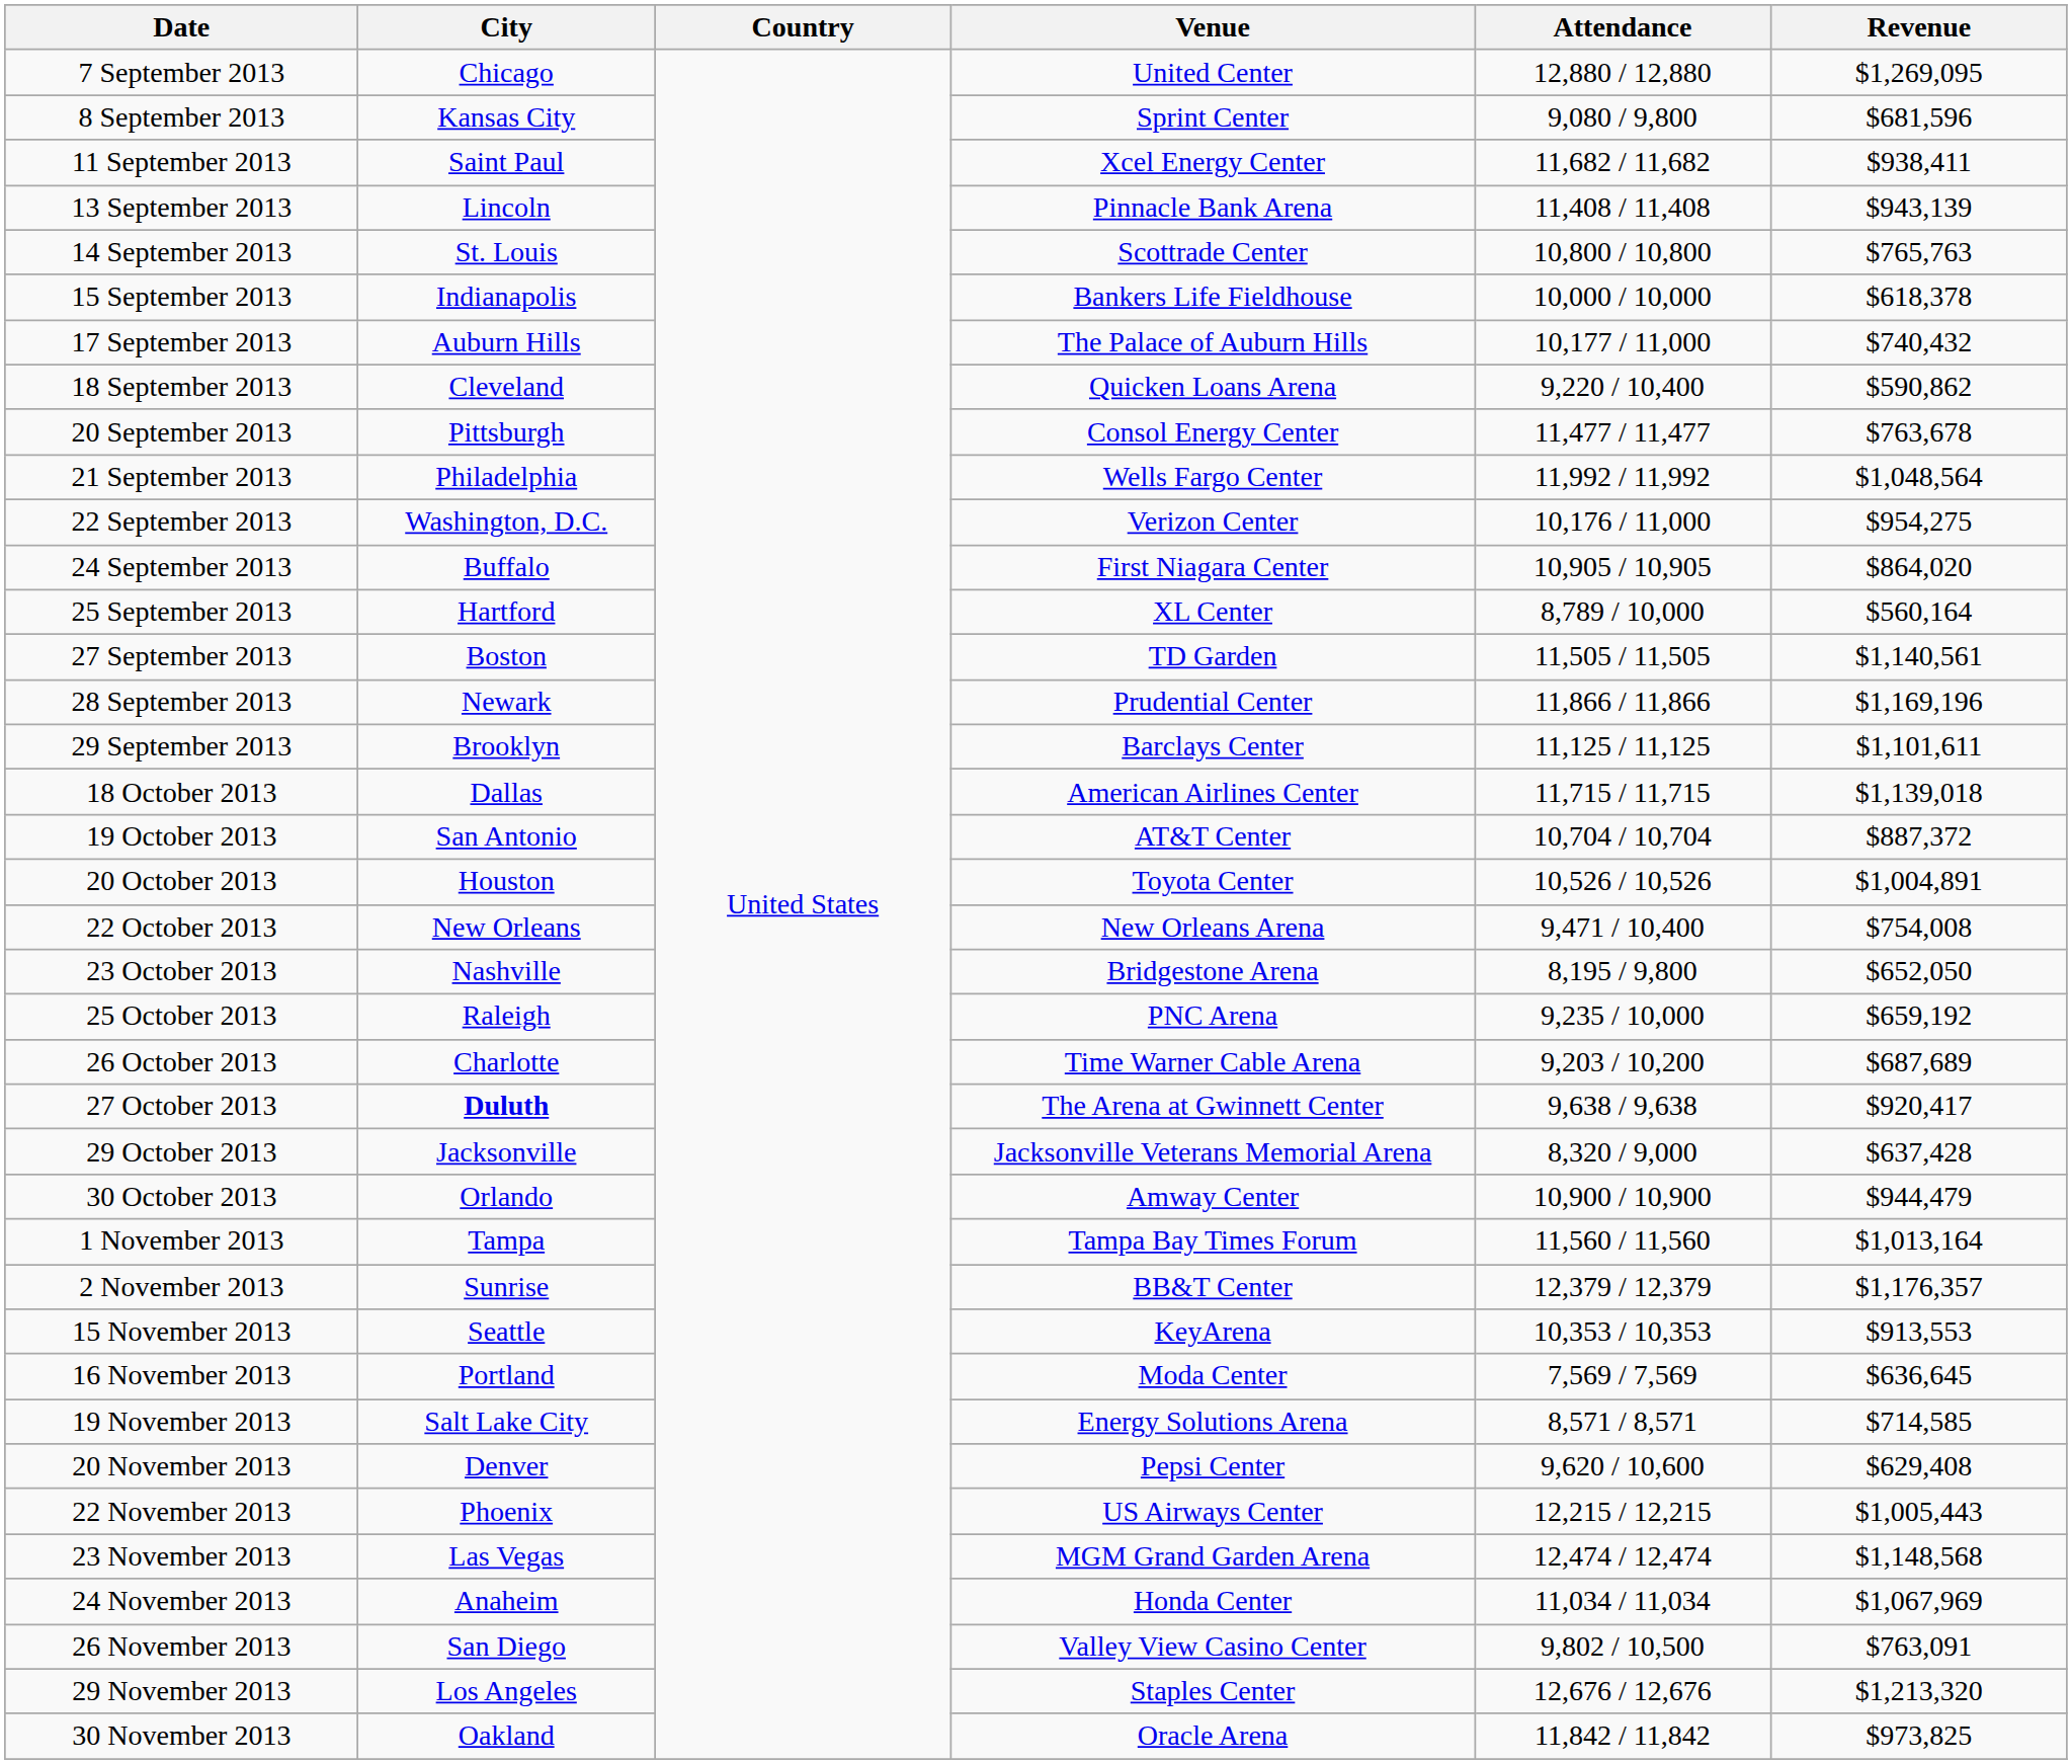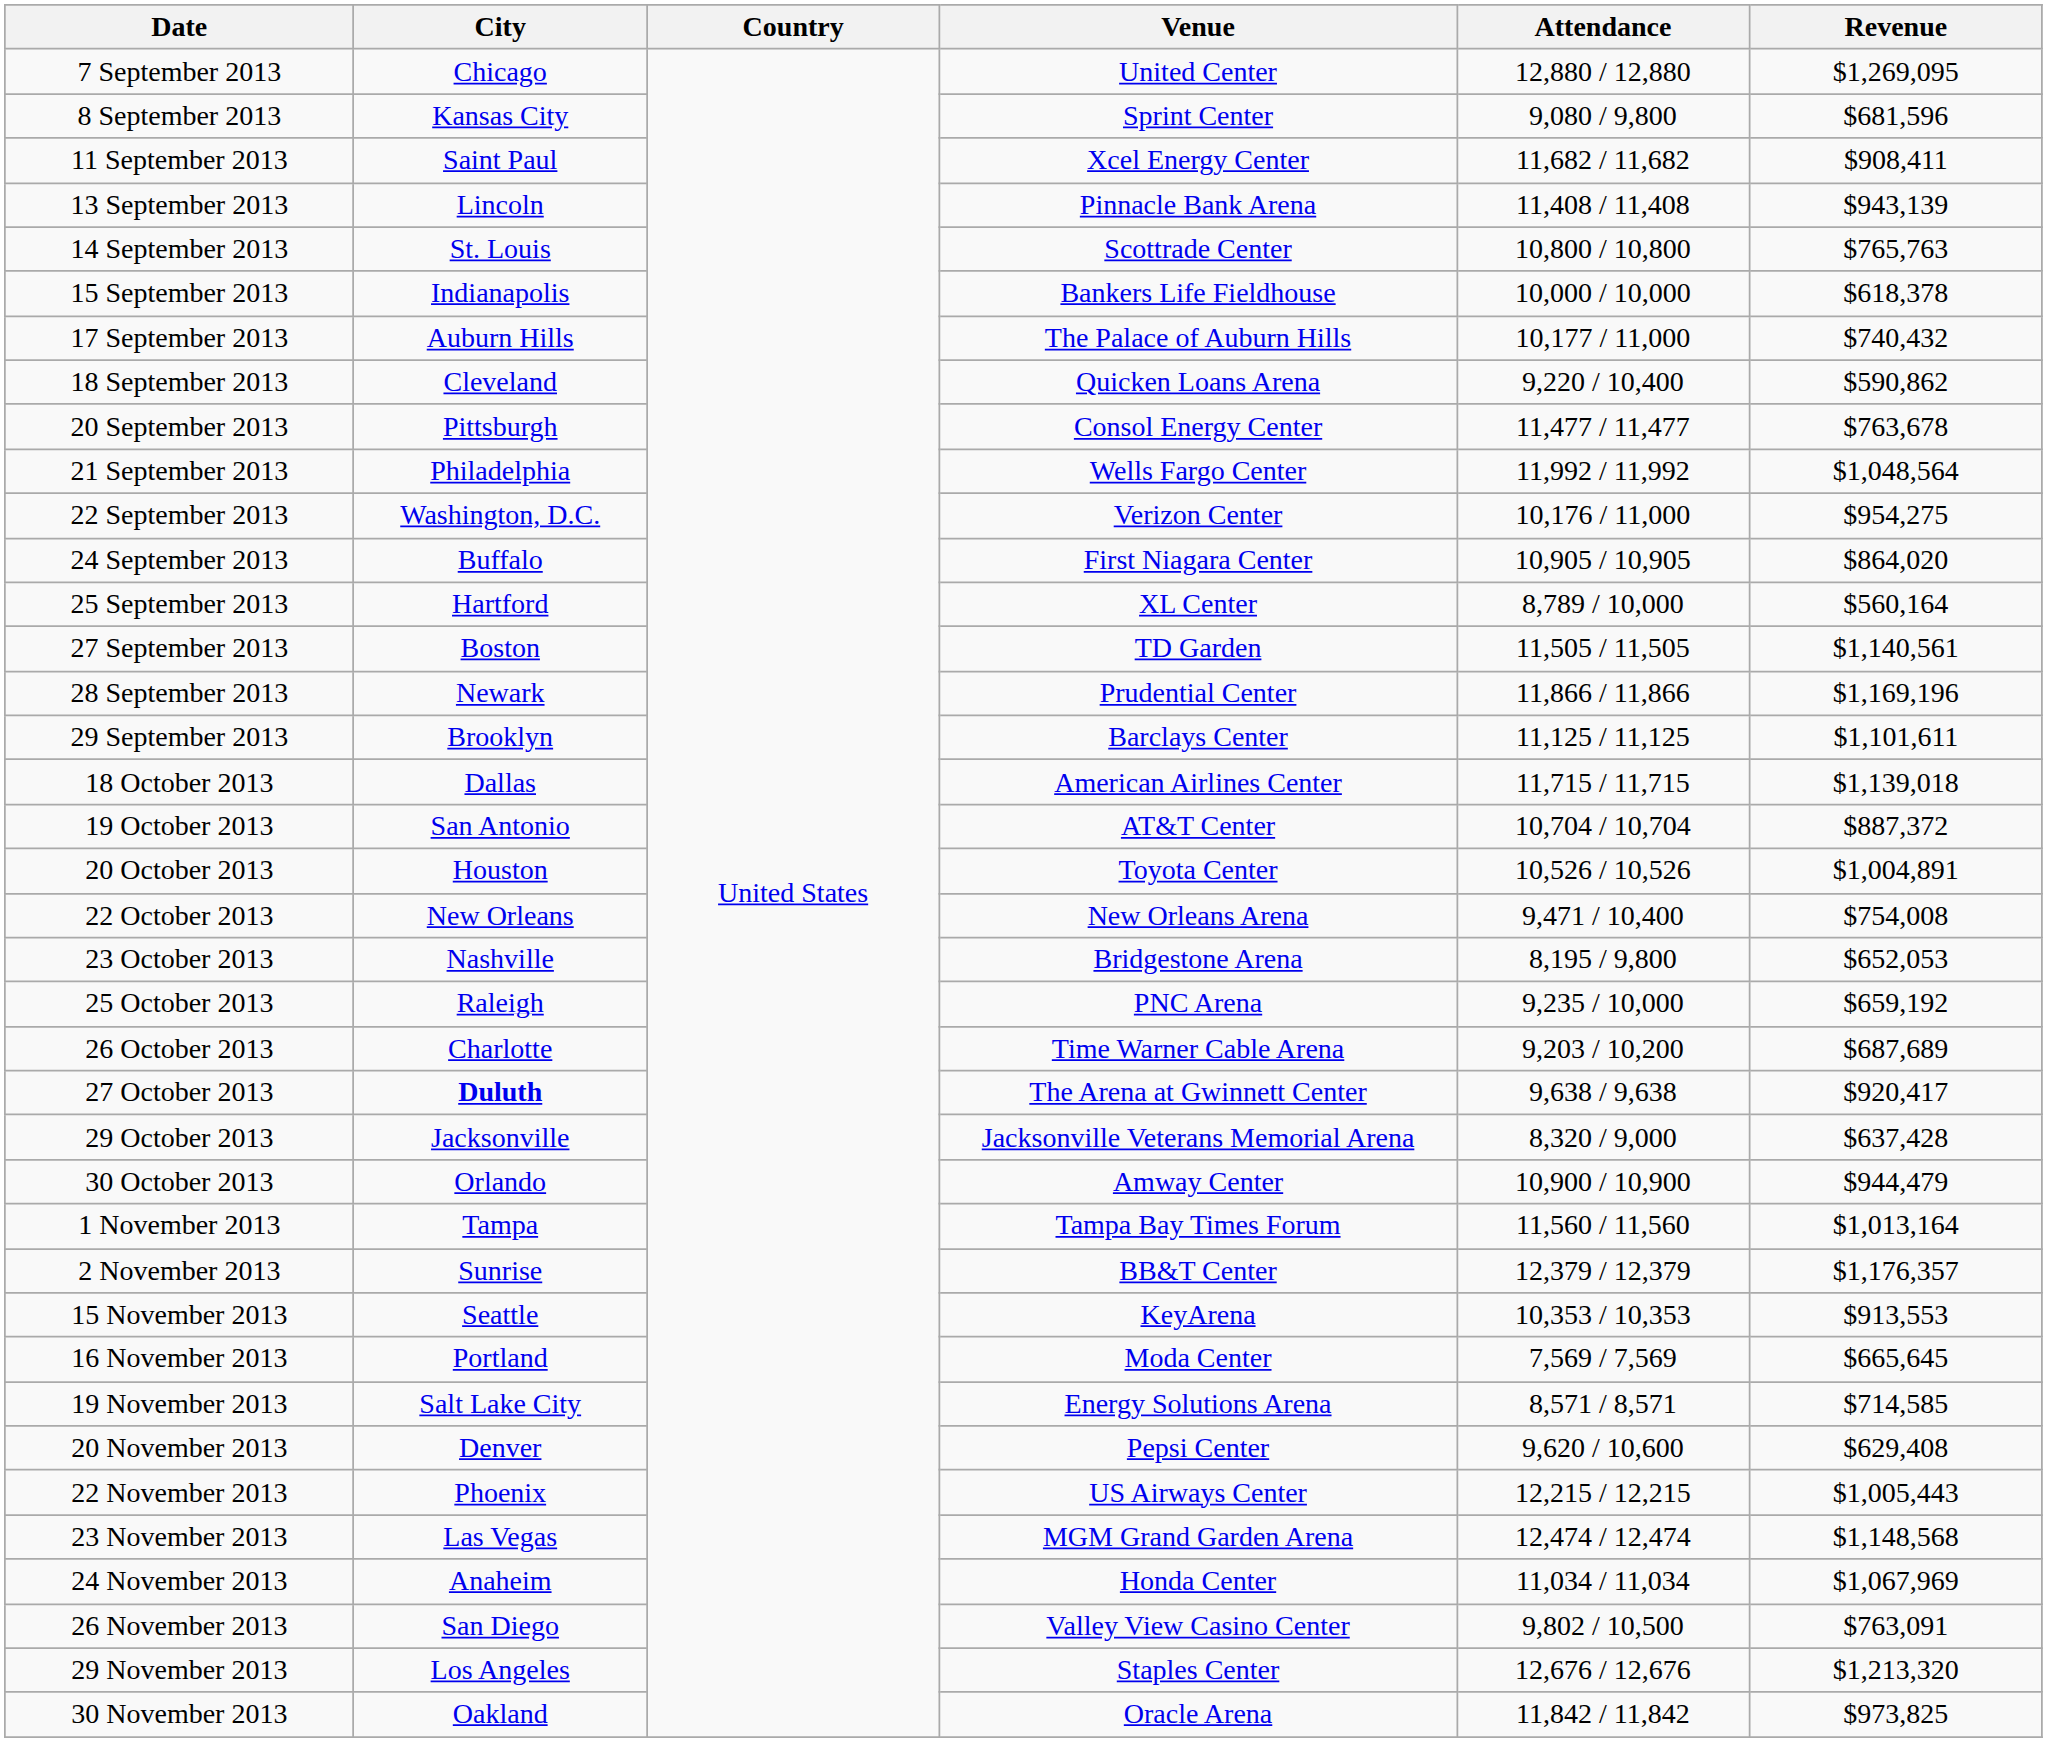 <table class="wikitable" style="text-align:center;">
 <tr>
 <th scope="col" style="width:12em;">Date</th>
 <th scope="col" style="width:10em;">City</th>
 <th scope="col" style="width:10em;">Country</th>
 <th scope="col" style="width:18em;">Venue</th>
 <th scope="col" style="width:10em;">Attendance</th>
 <th scope="col" style="width:10em;">Revenue</th>
 </tr>
 <tr>
 <td>7 September 2013</td>
 <td><a href='#'>Chicago</a></td>
 <td rowspan="38"><a href='#'>United States</a></td>
 <td><a href='#'>United Center</a></td>
 <td>12,880 / 12,880</td>
 <td>$1,269,095</td>
 </tr>
 <tr>
 <td>8 September 2013</td>
 <td><a href='#'>Kansas City</a></td>
 <td><a href='#'>Sprint Center</a></td>
 <td>9,080 / 9,800</td>
 <td>$681,596</td>
 </tr>
 <tr>
 <td>11 September 2013</td>
 <td><a href='#'>Saint Paul</a></td>
 <td><a href='#'>Xcel Energy Center</a></td>
 <td>11,682 / 11,682</td>
-<td>$938,411</td>
+<td>$908,411</td>
 </tr>
 <tr>
 <td>13 September 2013</td>
 <td><a href='#'>Lincoln</a></td>
 <td><a href='#'>Pinnacle Bank Arena</a></td>
 <td>11,408 / 11,408</td>
 <td>$943,139</td>
 </tr>
 <tr>
 <td>14 September 2013</td>
 <td><a href='#'>St. Louis</a></td>
 <td><a href='#'>Scottrade Center</a></td>
 <td>10,800 / 10,800</td>
 <td>$765,763</td>
 </tr>
 <tr>
 <td>15 September 2013</td>
 <td><a href='#'>Indianapolis</a></td>
 <td><a href='#'>Bankers Life Fieldhouse</a></td>
 <td>10,000 / 10,000</td>
 <td>$618,378</td>
 </tr>
 <tr>
 <td>17 September 2013</td>
 <td><a href='#'>Auburn Hills</a></td>
 <td><a href='#'>The Palace of Auburn Hills</a></td>
 <td>10,177 / 11,000</td>
 <td>$740,432</td>
 </tr>
 <tr>
 <td>18 September 2013</td>
 <td><a href='#'>Cleveland</a></td>
 <td><a href='#'>Quicken Loans Arena</a></td>
 <td>9,220 / 10,400</td>
 <td>$590,862</td>
 </tr>
 <tr>
 <td>20 September 2013</td>
 <td><a href='#'>Pittsburgh</a></td>
 <td><a href='#'>Consol Energy Center</a></td>
 <td>11,477 / 11,477</td>
 <td>$763,678</td>
 </tr>
 <tr>
 <td>21 September 2013</td>
 <td><a href='#'>Philadelphia</a></td>
 <td><a href='#'>Wells Fargo Center</a></td>
 <td>11,992 / 11,992</td>
 <td>$1,048,564</td>
 </tr>
 <tr>
 <td>22 September 2013</td>
 <td><a href='#'>Washington, D.C.</a></td>
 <td><a href='#'>Verizon Center</a></td>
 <td>10,176 / 11,000</td>
 <td>$954,275</td>
 </tr>
 <tr>
 <td>24 September 2013</td>
 <td><a href='#'>Buffalo</a></td>
 <td><a href='#'>First Niagara Center</a></td>
 <td>10,905 / 10,905</td>
 <td>$864,020</td>
 </tr>
 <tr>
 <td>25 September 2013</td>
 <td><a href='#'>Hartford</a></td>
 <td><a href='#'>XL Center</a></td>
 <td>8,789 / 10,000</td>
 <td>$560,164</td>
 </tr>
 <tr>
 <td>27 September 2013</td>
 <td><a href='#'>Boston</a></td>
 <td><a href='#'>TD Garden</a></td>
 <td>11,505 / 11,505</td>
 <td>$1,140,561</td>
 </tr>
 <tr>
 <td>28 September 2013</td>
 <td><a href='#'>Newark</a></td>
 <td><a href='#'>Prudential Center</a></td>
 <td>11,866 / 11,866</td>
 <td>$1,169,196</td>
 </tr>
 <tr>
 <td>29 September 2013</td>
 <td><a href='#'>Brooklyn</a></td>
 <td><a href='#'>Barclays Center</a></td>
 <td>11,125 / 11,125</td>
 <td>$1,101,611</td>
 </tr>
 <tr>
 <td>18 October 2013</td>
 <td><a href='#'>Dallas</a></td>
 <td><a href='#'>American Airlines Center</a></td>
 <td>11,715 / 11,715</td>
 <td>$1,139,018</td>
 </tr>
 <tr>
 <td>19 October 2013</td>
 <td><a href='#'>San Antonio</a></td>
 <td><a href='#'>AT&T Center</a></td>
 <td>10,704 / 10,704</td>
 <td>$887,372</td>
 </tr>
 <tr>
 <td>20 October 2013</td>
 <td><a href='#'>Houston</a></td>
 <td><a href='#'>Toyota Center</a></td>
 <td>10,526 / 10,526</td>
 <td>$1,004,891</td>
 </tr>
 <tr>
 <td>22 October 2013</td>
 <td><a href='#'>New Orleans</a></td>
 <td><a href='#'>New Orleans Arena</a></td>
 <td>9,471 / 10,400</td>
 <td>$754,008</td>
 </tr>
 <tr>
 <td>23 October 2013</td>
 <td><a href='#'>Nashville</a></td>
 <td><a href='#'>Bridgestone Arena</a></td>
 <td>8,195 / 9,800</td>
-<td>$652,050</td>
+<td>$652,053</td>
 </tr>
 <tr>
 <td>25 October 2013</td>
 <td><a href='#'>Raleigh</a></td>
 <td><a href='#'>PNC Arena</a></td>
 <td>9,235 / 10,000</td>
 <td>$659,192</td>
 </tr>
 <tr>
 <td>26 October 2013</td>
 <td><a href='#'>Charlotte</a></td>
 <td><a href='#'>Time Warner Cable Arena</a></td>
 <td>9,203 / 10,200</td>
 <td>$687,689</td>
 </tr>
 <tr>
 <td>27 October 2013</td>
 <td><strong><a href='#'>Duluth</a></strong></td>
 <td><a href='#'>The Arena at Gwinnett Center</a></td>
 <td>9,638 / 9,638</td>
 <td>$920,417</td>
 </tr>
 <tr>
 <td>29 October 2013</td>
 <td><a href='#'>Jacksonville</a></td>
 <td><a href='#'>Jacksonville Veterans Memorial Arena</a></td>
 <td>8,320 / 9,000</td>
 <td>$637,428</td>
 </tr>
 <tr>
 <td>30 October 2013</td>
 <td><a href='#'>Orlando</a></td>
 <td><a href='#'>Amway Center</a></td>
 <td>10,900 / 10,900</td>
 <td>$944,479</td>
 </tr>
 <tr>
 <td>1 November 2013</td>
 <td><a href='#'>Tampa</a></td>
 <td><a href='#'>Tampa Bay Times Forum</a></td>
 <td>11,560 / 11,560</td>
 <td>$1,013,164</td>
 </tr>
 <tr>
 <td>2 November 2013</td>
 <td><a href='#'>Sunrise</a></td>
 <td><a href='#'>BB&T Center</a></td>
 <td>12,379 / 12,379</td>
 <td>$1,176,357</td>
 </tr>
 <tr>
 <td>15 November 2013</td>
 <td><a href='#'>Seattle</a></td>
 <td><a href='#'>KeyArena</a></td>
 <td>10,353 / 10,353</td>
 <td>$913,553</td>
 </tr>
 <tr>
 <td>16 November 2013</td>
 <td><a href='#'>Portland</a></td>
 <td><a href='#'>Moda Center</a></td>
 <td>7,569 / 7,569</td>
-<td>$636,645</td>
+<td>$665,645</td>
 </tr>
 <tr>
 <td>19 November 2013</td>
 <td><a href='#'>Salt Lake City</a></td>
 <td><a href='#'>Energy Solutions Arena</a></td>
 <td>8,571 / 8,571</td>
 <td>$714,585</td>
 </tr>
 <tr>
 <td>20 November 2013</td>
 <td><a href='#'>Denver</a></td>
 <td><a href='#'>Pepsi Center</a></td>
 <td>9,620 / 10,600</td>
 <td>$629,408</td>
 </tr>
 <tr>
 <td>22 November 2013</td>
 <td><a href='#'>Phoenix</a></td>
 <td><a href='#'>US Airways Center</a></td>
 <td>12,215 / 12,215</td>
 <td>$1,005,443</td>
 </tr>
 <tr>
 <td>23 November 2013</td>
 <td><a href='#'>Las Vegas</a></td>
 <td><a href='#'>MGM Grand Garden Arena</a></td>
 <td>12,474 / 12,474</td>
 <td>$1,148,568</td>
 </tr>
 <tr>
 <td>24 November 2013</td>
 <td><a href='#'>Anaheim</a></td>
 <td><a href='#'>Honda Center</a></td>
 <td>11,034 / 11,034</td>
 <td>$1,067,969</td>
 </tr>
 <tr>
 <td>26 November 2013</td>
 <td><a href='#'>San Diego</a></td>
 <td><a href='#'>Valley View Casino Center</a></td>
 <td>9,802 / 10,500</td>
 <td>$763,091</td>
 </tr>
 <tr>
 <td>29 November 2013</td>
 <td><a href='#'>Los Angeles</a></td>
 <td><a href='#'>Staples Center</a></td>
 <td>12,676 / 12,676</td>
 <td>$1,213,320</td>
 </tr>
 <tr>
 <td>30 November 2013</td>
 <td><a href='#'>Oakland</a></td>
 <td><a href='#'>Oracle Arena</a></td>
 <td>11,842 / 11,842</td>
 <td>$973,825</td>
 </tr>
 <tr>
 </tr>
 </table>
